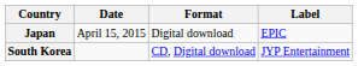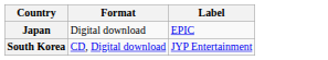 <table class="wikitable plainrowheaders">
 <tr>
 <th scope="col">Country</th>
-<th>Date</th>
 <th>Format</th>
 <th>Label</th>
 </tr>
 <tr>
 <th scope="row">Japan</th>
-<td>April 15, 2015</td>
 <td>Digital download</td>
 <td><a href='#'>EPIC</a></td>
 </tr>
 <tr>
 <th scope="row">South Korea</th>
-<td></td>
 <td><a href='#'>CD</a>, <a href='#'>Digital download</a></td>
 <td><a href='#'>JYP Entertainment</a></td>
 </tr>
 </table>
